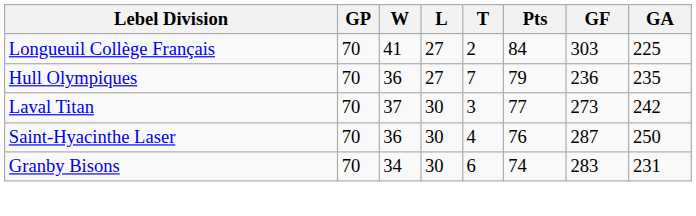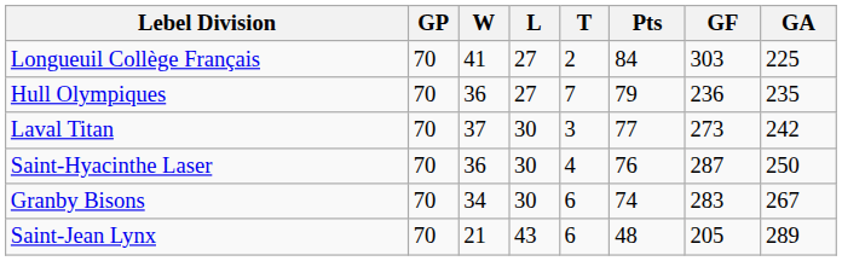 <table class="wikitable">
 <tr>
 <th bgcolor="#DDDDFF" width="40%">Lebel Division</th>
 <th bgcolor="#DDDDFF" width="5%">GP</th>
 <th bgcolor="#DDDDFF" width="5%">W</th>
 <th bgcolor="#DDDDFF" width="5%">L</th>
 <th bgcolor="#DDDDFF" width="5%">T</th>
 <th bgcolor="#DDDDFF" width="7.5%">Pts</th>
 <th bgcolor="#DDDDFF" width="7.5%">GF</th>
 <th bgcolor="#DDDDFF" width="7.5%">GA</th>
 </tr>
 <tr>
 <td><a href='#'>Longueuil Collège Français</a></td>
 <td>70</td>
 <td>41</td>
 <td>27</td>
 <td>2</td>
 <td>84</td>
 <td>303</td>
 <td>225</td>
 </tr>
 <tr>
 <td><a href='#'>Hull Olympiques</a></td>
 <td>70</td>
 <td>36</td>
 <td>27</td>
 <td>7</td>
 <td>79</td>
 <td>236</td>
 <td>235</td>
 </tr>
 <tr>
 <td><a href='#'>Laval Titan</a></td>
 <td>70</td>
 <td>37</td>
 <td>30</td>
 <td>3</td>
 <td>77</td>
 <td>273</td>
 <td>242</td>
 </tr>
 <tr>
 <td><a href='#'>Saint-Hyacinthe Laser</a></td>
 <td>70</td>
 <td>36</td>
 <td>30</td>
 <td>4</td>
 <td>76</td>
 <td>287</td>
 <td>250</td>
 </tr>
 <tr>
 <td><a href='#'>Granby Bisons</a></td>
 <td>70</td>
 <td>34</td>
 <td>30</td>
 <td>6</td>
 <td>74</td>
 <td>283</td>
-<td>231</td>
+<td>267</td>
+</tr>
+<tr>
+<td><a href='#'>Saint-Jean Lynx</a></td>
+<td>70</td>
+<td>21</td>
+<td>43</td>
+<td>6</td>
+<td>48</td>
+<td>205</td>
+<td>289</td>
 </tr>
 </table>
